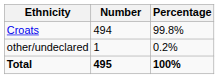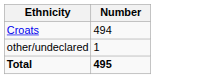 <table class="wikitable">
 <tr>
 <th width="100px">Ethnicity</th>
 <th width="80px">Number</th>
-<th width="80px">Percentage</th>
 </tr>
 <tr>
 <td><a href='#'>Croats</a></td>
 <td>494</td>
-<td>99.8%</td>
 </tr>
 <tr>
 <td>other/undeclared</td>
 <td>1</td>
-<td>0.2%</td>
 </tr>
 <tr>
 <td><strong>Total</strong></td>
 <td><strong>495</strong></td>
-<td><strong>100%</strong></td>
 </tr>
 </table>
